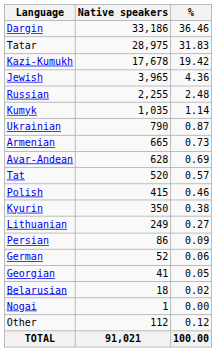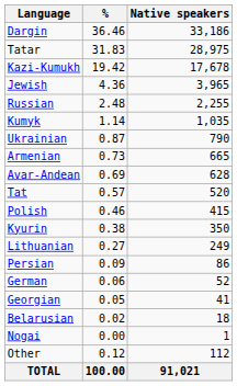 <table class="wikitable sortable">
 <tr>
 <th>Language</th>
+<th>%</th>
 <th>Native speakers</th>
-<th>%</th>
 </tr>
 <tr>
 <td><a href='#'>Dargin</a></td>
+<td align="right">36.46</td>
 <td align="right">33,186</td>
-<td align="right">36.46</td>
 </tr>
 <tr>
 <td>Tatar</td>
+<td align="right">31.83</td>
 <td align="right">28,975</td>
-<td align="right">31.83</td>
 </tr>
 <tr>
 <td><a href='#'>Kazi-Kumukh</a></td>
+<td align="right">19.42</td>
 <td align="right">17,678</td>
-<td align="right">19.42</td>
 </tr>
 <tr>
 <td><a href='#'>Jewish</a></td>
+<td align="right">4.36</td>
 <td align="right">3,965</td>
-<td align="right">4.36</td>
 </tr>
 <tr>
 <td><a href='#'>Russian</a></td>
+<td align="right">2.48</td>
 <td align="right">2,255</td>
-<td align="right">2.48</td>
 </tr>
 <tr>
 <td><a href='#'>Kumyk</a></td>
+<td align="right">1.14</td>
 <td align="right">1,035</td>
-<td align="right">1.14</td>
 </tr>
 <tr>
 <td><a href='#'>Ukrainian</a></td>
+<td align="right">0.87</td>
 <td align="right">790</td>
-<td align="right">0.87</td>
 </tr>
 <tr>
 <td><a href='#'>Armenian</a></td>
+<td align="right">0.73</td>
 <td align="right">665</td>
-<td align="right">0.73</td>
 </tr>
 <tr>
 <td><a href='#'>Avar-Andean</a></td>
+<td align="right">0.69</td>
 <td align="right">628</td>
-<td align="right">0.69</td>
 </tr>
 <tr>
 <td><a href='#'>Tat</a></td>
+<td align="right">0.57</td>
 <td align="right">520</td>
-<td align="right">0.57</td>
 </tr>
 <tr>
 <td><a href='#'>Polish</a></td>
+<td align="right">0.46</td>
 <td align="right">415</td>
-<td align="right">0.46</td>
 </tr>
 <tr>
 <td><a href='#'>Kyurin</a></td>
+<td align="right">0.38</td>
 <td align="right">350</td>
-<td align="right">0.38</td>
 </tr>
 <tr>
 <td><a href='#'>Lithuanian</a></td>
+<td align="right">0.27</td>
 <td align="right">249</td>
-<td align="right">0.27</td>
 </tr>
 <tr>
 <td><a href='#'>Persian</a></td>
+<td align="right">0.09</td>
 <td align="right">86</td>
-<td align="right">0.09</td>
 </tr>
 <tr>
 <td><a href='#'>German</a></td>
+<td align="right">0.06</td>
 <td align="right">52</td>
-<td align="right">0.06</td>
 </tr>
 <tr>
 <td><a href='#'>Georgian</a></td>
+<td align="right">0.05</td>
 <td align="right">41</td>
-<td align="right">0.05</td>
 </tr>
 <tr>
 <td><a href='#'>Belarusian</a></td>
+<td align="right">0.02</td>
 <td align="right">18</td>
-<td align="right">0.02</td>
 </tr>
 <tr>
 <td><a href='#'>Nogai</a></td>
+<td align="right">0.00</td>
 <td align="right">1</td>
-<td align="right">0.00</td>
 </tr>
 <tr>
 <td>Other</td>
+<td align="right">0.12</td>
 <td align="right">112</td>
-<td align="right">0.12</td>
 </tr>
 <tr>
 <th>TOTAL</th>
+<th>100.00</th>
 <th>91,021</th>
-<th>100.00</th>
 </tr>
 </table>
